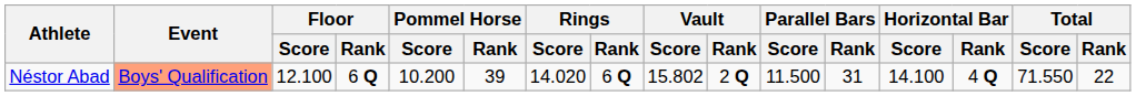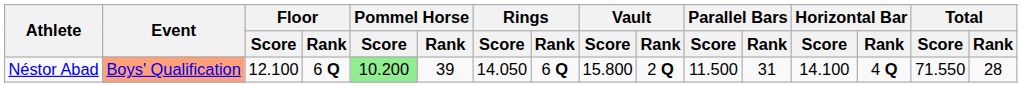 <table class="wikitable" border="1" style="font-size:90%">
 <tr>
 <th rowspan=2>Athlete</th>
 <th rowspan=2>Event</th>
 <th colspan=2>Floor</th>
 <th colspan=2>Pommel Horse</th>
 <th colspan=2>Rings</th>
 <th colspan=2>Vault</th>
 <th colspan=2>Parallel Bars</th>
 <th colspan=2>Horizontal Bar</th>
 <th colspan=2>Total</th>
 </tr>
 <tr>
 <th>Score</th>
 <th>Rank</th>
 <th>Score</th>
 <th>Rank</th>
 <th>Score</th>
 <th>Rank</th>
 <th>Score</th>
 <th>Rank</th>
 <th>Score</th>
 <th>Rank</th>
 <th>Score</th>
 <th>Rank</th>
 <th>Score</th>
 <th>Rank</th>
 </tr>
 <tr>
 <td><a href='#'>Néstor Abad</a></td>
 <td style="background: lightsalmon;"><a href='#'>Boys' Qualification</a></td>
 <td align=center>12.100</td>
 <td align=center>6 <strong>Q</strong></td>
-<td align=center>10.200</td>
+<td align=center style="background: lightgreen;">10.200</td>
 <td align=center>39</td>
-<td align=center>14.020</td>
+<td align=center>14.050</td>
 <td align=center>6 <strong>Q</strong></td>
-<td align=center>15.802</td>
+<td align=center>15.800</td>
 <td align=center>2 <strong>Q</strong></td>
 <td align=center>11.500</td>
 <td align=center>31</td>
 <td align=center>14.100</td>
 <td align=center>4 <strong>Q</strong></td>
 <td align=center>71.550</td>
-<td align=center>22</td>
+<td align=center>28</td>
 </tr>
 </table>
